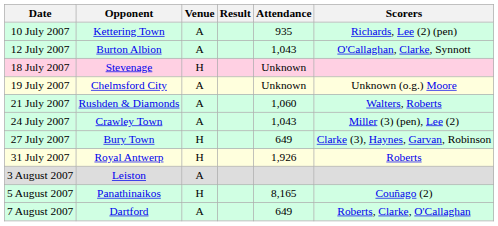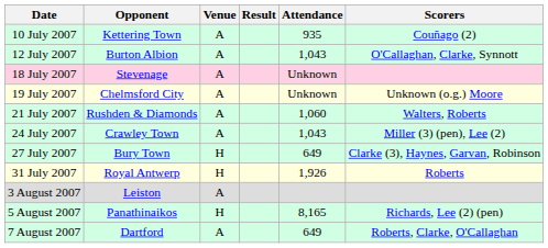 <table class="wikitable sortable" style="font-size:100%; text-align:center">
 <tr>
 <th>Date</th>
 <th>Opponent</th>
 <th>Venue</th>
 <th>Result</th>
 <th>Attendance</th>
 <th>Scorers</th>
 </tr>
 <tr style="background-color: #d0ffe3;">
 <td>10 July 2007</td>
 <td> <a href='#'>Kettering Town</a></td>
 <td>A</td>
 <td></td>
 <td>935</td>
-<td><a href='#'>Richards</a>, <a href='#'>Lee</a> (2) (pen)</td>
+<td><a href='#'>Couñago</a> (2)</td>
 </tr>
 <tr style="background-color: #d0ffe3;">
 <td>12 July 2007</td>
 <td> <a href='#'>Burton Albion</a></td>
 <td>A</td>
 <td></td>
 <td>1,043</td>
 <td><a href='#'>O'Callaghan</a>, <a href='#'>Clarke</a>, Synnott</td>
 </tr>
 <tr style="background-color: #ffd0e3;">
 <td>18 July 2007</td>
 <td> <a href='#'>Stevenage</a></td>
-<td>H</td>
+<td>A</td>
 <td></td>
 <td>Unknown</td>
 <td></td>
 </tr>
 <tr style="background-color: #ffffdd;">
 <td>19 July 2007</td>
 <td> <a href='#'>Chelmsford City</a></td>
 <td>A</td>
 <td></td>
 <td>Unknown</td>
 <td>Unknown (o.g.) <a href='#'>Moore</a></td>
 </tr>
 <tr style="background-color: #d0ffe3;">
 <td>21 July 2007</td>
 <td> <a href='#'>Rushden & Diamonds</a></td>
 <td>A</td>
 <td></td>
 <td>1,060</td>
 <td><a href='#'>Walters</a>, <a href='#'>Roberts</a></td>
 </tr>
 <tr style="background-color: #d0ffe3;">
 <td>24 July 2007</td>
 <td> <a href='#'>Crawley Town</a></td>
 <td>A</td>
 <td></td>
 <td>1,043</td>
 <td><a href='#'>Miller</a> (3) (pen), <a href='#'>Lee</a> (2)</td>
 </tr>
 <tr style="background-color: #d0ffe3;">
 <td>27 July 2007</td>
 <td> <a href='#'>Bury Town</a></td>
 <td>H</td>
 <td></td>
 <td>649</td>
 <td><a href='#'>Clarke</a> (3), <a href='#'>Haynes</a>, <a href='#'>Garvan</a>, Robinson</td>
 </tr>
 <tr style="background-color: #ffffdd;">
 <td>31 July 2007</td>
 <td> <a href='#'>Royal Antwerp</a></td>
 <td>H</td>
 <td></td>
 <td>1,926</td>
 <td><a href='#'>Roberts</a></td>
 </tr>
 <tr style="background:#ddd;">
 <td>3 August 2007</td>
 <td> <a href='#'>Leiston</a></td>
 <td>A</td>
 <td></td>
 <td></td>
 <td></td>
 </tr>
 <tr style="background-color: #d0ffe3;">
 <td>5 August 2007</td>
 <td> <a href='#'>Panathinaikos</a></td>
 <td>H</td>
 <td></td>
 <td>8,165</td>
-<td><a href='#'>Couñago</a> (2)</td>
+<td><a href='#'>Richards</a>, <a href='#'>Lee</a> (2) (pen)</td>
 </tr>
 <tr style="background-color: #d0ffe3;">
 <td>7 August 2007</td>
 <td> <a href='#'>Dartford</a></td>
 <td>A</td>
 <td></td>
 <td>649</td>
 <td><a href='#'>Roberts</a>, <a href='#'>Clarke</a>, <a href='#'>O'Callaghan</a></td>
 </tr>
 </table>
